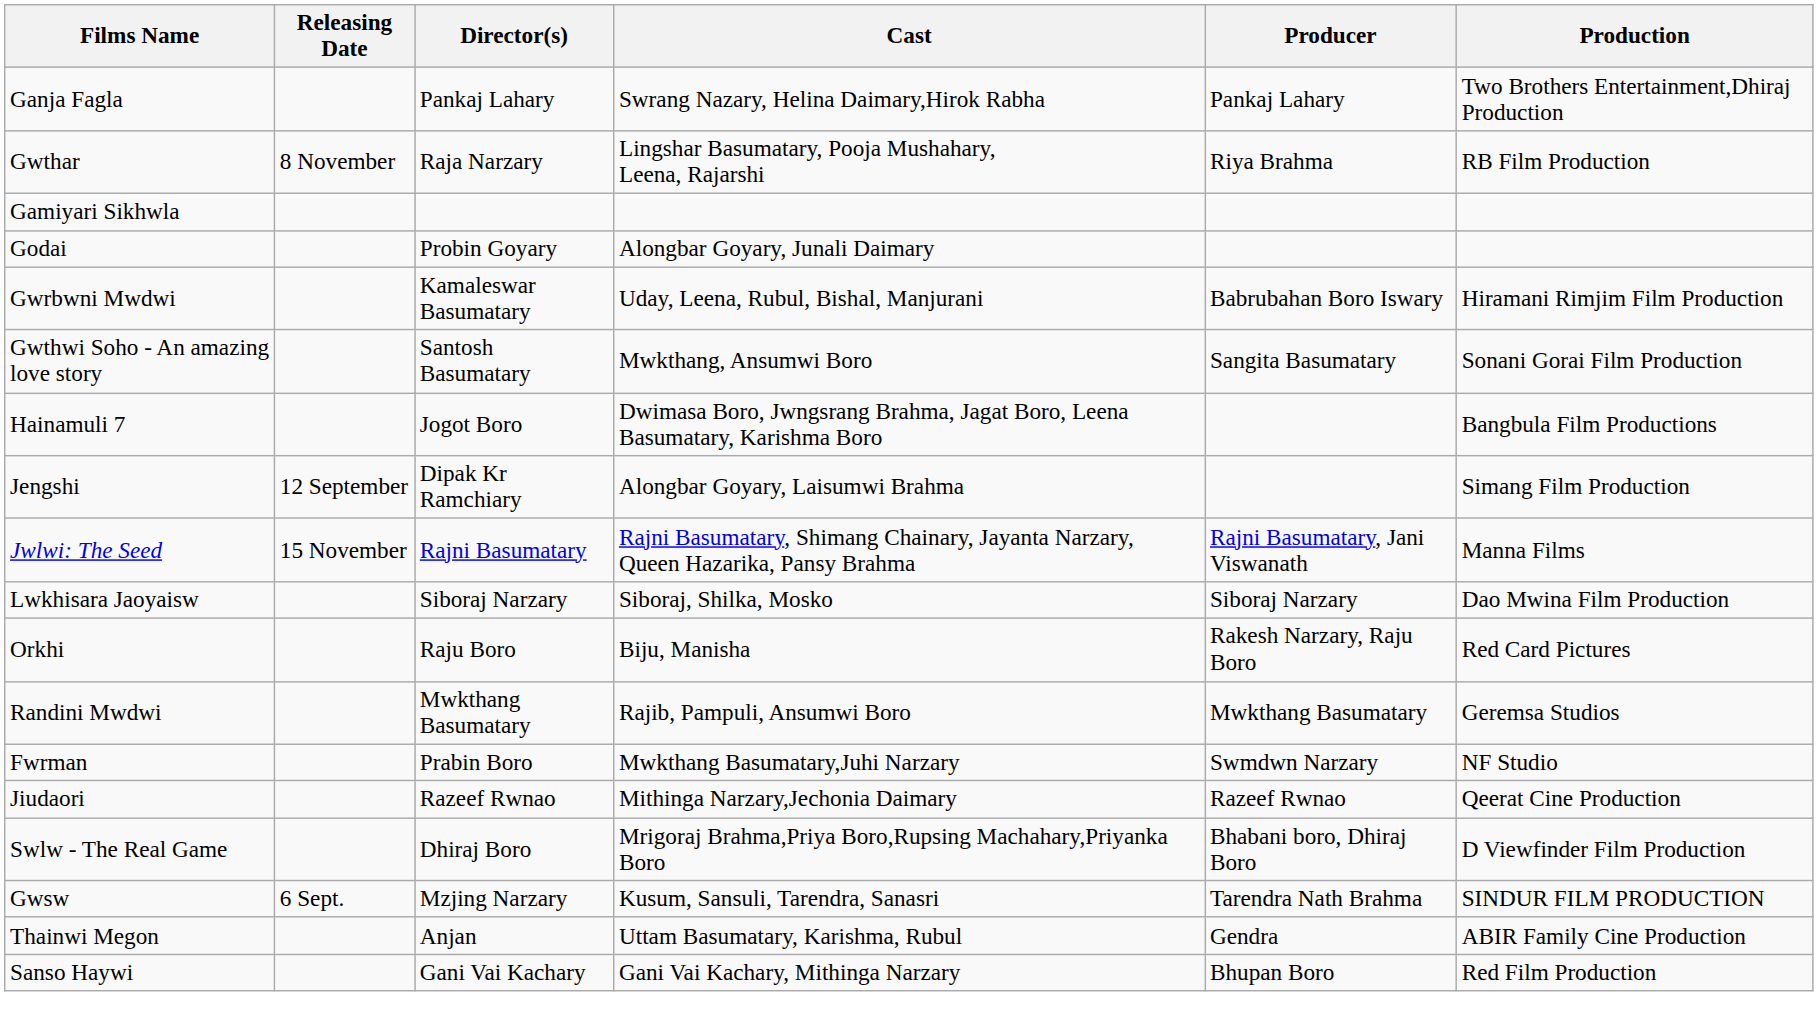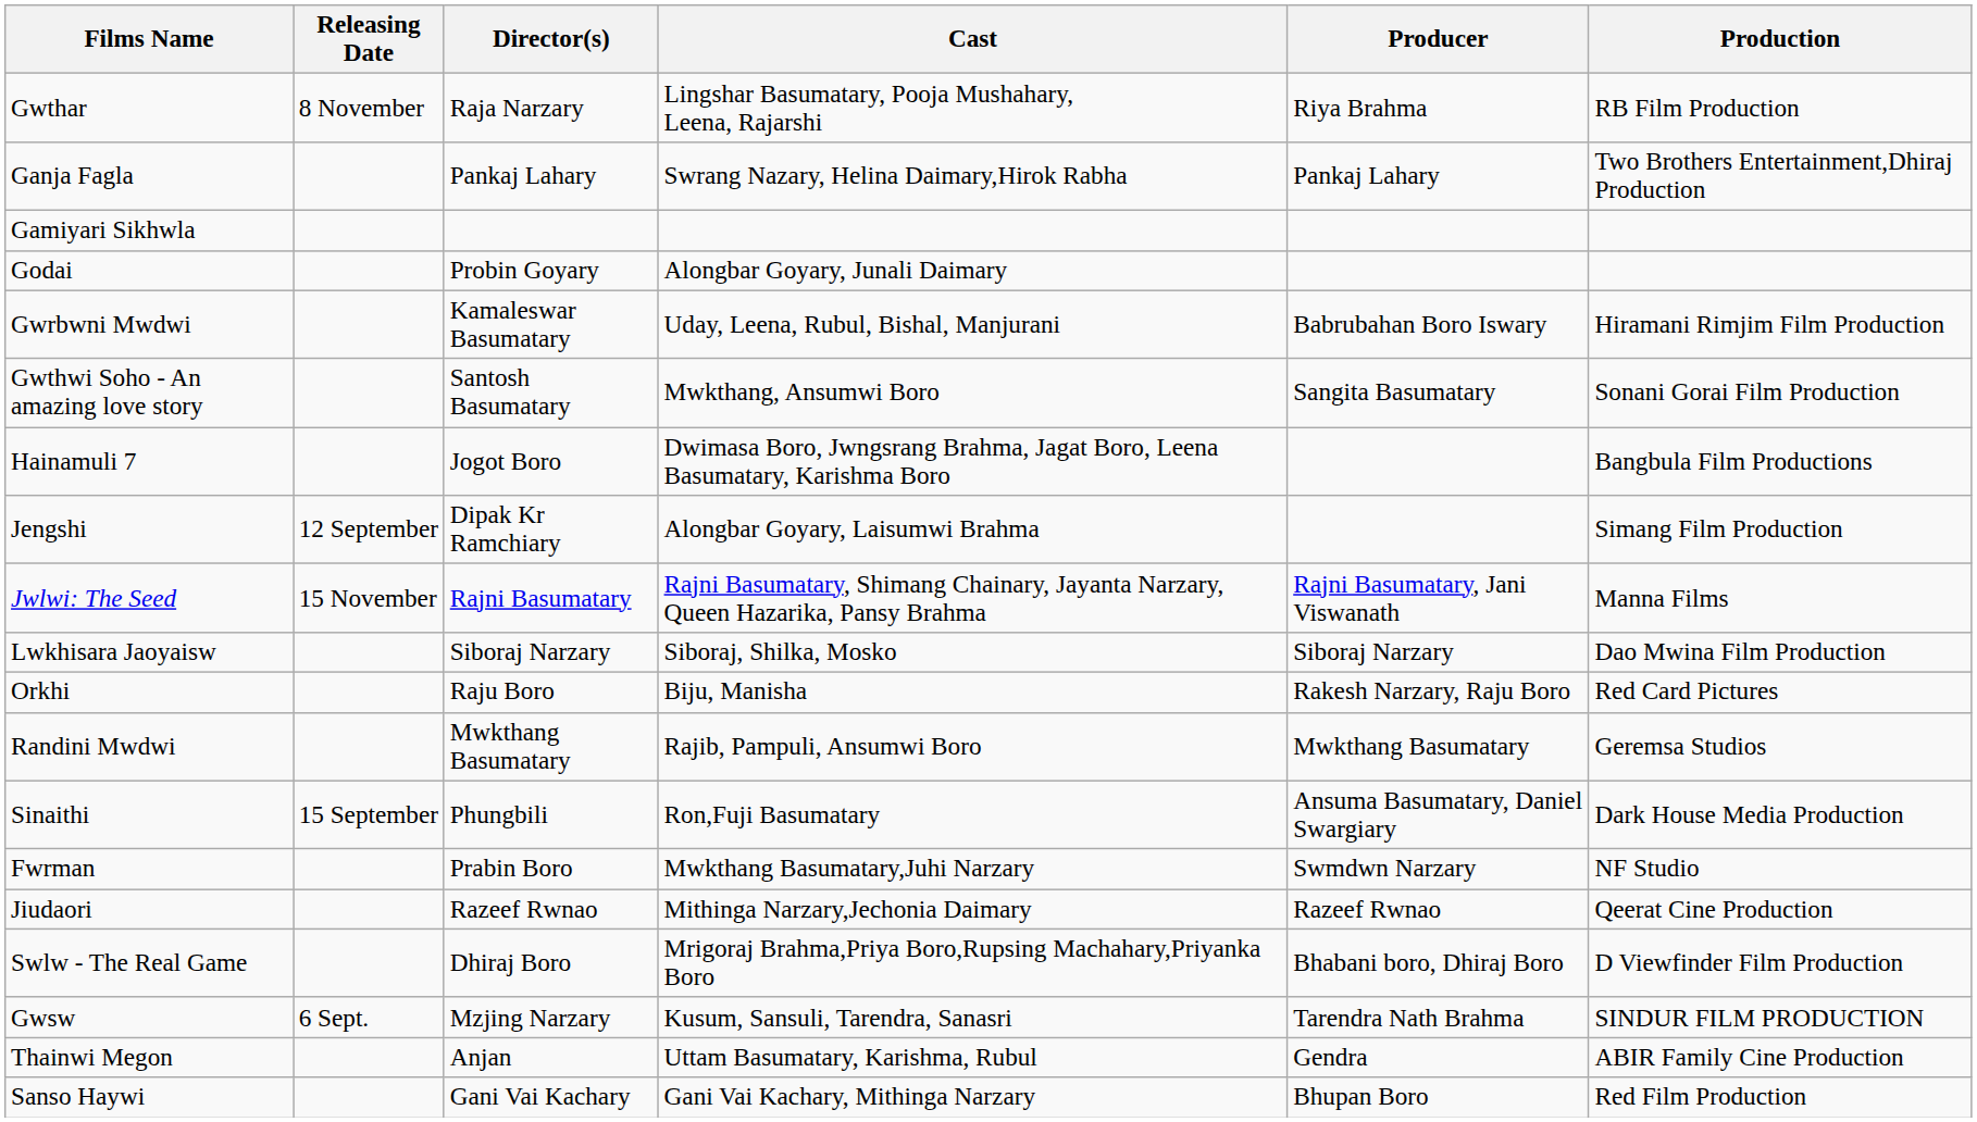 <table class="wikitable sortable">
 <tr>
 <th>Films Name</th>
 <th>Releasing Date</th>
 <th>Director(s)</th>
 <th>Cast</th>
 <th>Producer</th>
 <th>Production</th>
 </tr>
 <tr>
+<td>Gwthar</td>
+<td>8 November</td>
+<td>Raja Narzary</td>
+<td>Lingshar Basumatary, Pooja Mushahary,<br>Leena, Rajarshi</td>
+<td>Riya Brahma</td>
+<td>RB Film Production</td>
+</tr>
+<tr>
 <td>Ganja Fagla</td>
 <td></td>
 <td>Pankaj Lahary</td>
 <td>Swrang Nazary, Helina Daimary,Hirok Rabha</td>
 <td>Pankaj Lahary</td>
 <td>Two Brothers Entertainment,Dhiraj Production</td>
-</tr>
-<tr>
-<td>Gwthar</td>
-<td>8 November</td>
-<td>Raja Narzary</td>
-<td>Lingshar Basumatary, Pooja Mushahary,<br>Leena, Rajarshi</td>
-<td>Riya Brahma</td>
-<td>RB Film Production</td>
 </tr>
 <tr>
 <td>Gamiyari Sikhwla</td>
 <td></td>
 <td></td>
 <td></td>
 <td></td>
 <td></td>
 </tr>
 <tr>
 <td>Godai</td>
 <td></td>
 <td>Probin Goyary</td>
 <td>Alongbar Goyary, Junali Daimary</td>
 <td></td>
 <td></td>
 </tr>
 <tr>
 <td>Gwrbwni Mwdwi</td>
 <td></td>
 <td>Kamaleswar Basumatary</td>
 <td>Uday, Leena, Rubul, Bishal, Manjurani</td>
 <td>Babrubahan Boro Iswary</td>
 <td>Hiramani Rimjim Film Production</td>
 </tr>
 <tr>
 <td>Gwthwi Soho - An amazing love story</td>
 <td></td>
 <td>Santosh Basumatary</td>
 <td>Mwkthang, Ansumwi Boro</td>
 <td>Sangita Basumatary</td>
 <td>Sonani Gorai Film Production</td>
 </tr>
 <tr>
 <td>Hainamuli 7</td>
 <td></td>
 <td>Jogot Boro</td>
 <td>Dwimasa Boro, Jwngsrang Brahma, Jagat Boro, Leena Basumatary, Karishma Boro</td>
 <td></td>
 <td>Bangbula Film Productions</td>
 </tr>
 <tr>
 <td>Jengshi</td>
 <td>12 September</td>
 <td>Dipak Kr Ramchiary</td>
 <td>Alongbar Goyary, Laisumwi Brahma</td>
 <td></td>
 <td>Simang Film Production</td>
 </tr>
 <tr>
 <td><em><a href='#'>Jwlwi: The Seed</a></em></td>
 <td>15 November</td>
 <td><a href='#'>Rajni Basumatary</a></td>
 <td><a href='#'>Rajni Basumatary</a>, Shimang Chainary, Jayanta Narzary, Queen Hazarika, Pansy Brahma</td>
 <td><a href='#'>Rajni Basumatary</a>, Jani Viswanath</td>
 <td>Manna Films</td>
 </tr>
 <tr>
 <td>Lwkhisara Jaoyaisw</td>
 <td></td>
 <td>Siboraj Narzary</td>
 <td>Siboraj, Shilka, Mosko</td>
 <td>Siboraj Narzary</td>
 <td>Dao Mwina Film Production</td>
 </tr>
 <tr>
 <td>Orkhi</td>
 <td></td>
 <td>Raju Boro</td>
 <td>Biju, Manisha</td>
 <td>Rakesh Narzary, Raju Boro</td>
 <td>Red Card Pictures</td>
 </tr>
 <tr>
 <td>Randini Mwdwi</td>
 <td></td>
 <td>Mwkthang Basumatary</td>
 <td>Rajib, Pampuli, Ansumwi Boro</td>
 <td>Mwkthang Basumatary</td>
 <td>Geremsa Studios</td>
 </tr>
 <tr>
+<td>Sinaithi</td>
+<td>15 September</td>
+<td>Phungbili</td>
+<td>Ron,Fuji Basumatary</td>
+<td>Ansuma Basumatary, Daniel Swargiary</td>
+<td>Dark House Media Production</td>
+</tr>
+<tr>
 <td>Fwrman</td>
 <td></td>
 <td>Prabin Boro</td>
 <td>Mwkthang Basumatary,Juhi Narzary</td>
 <td>Swmdwn Narzary</td>
 <td>NF Studio</td>
 </tr>
 <tr>
 <td>Jiudaori</td>
 <td></td>
 <td>Razeef Rwnao</td>
 <td>Mithinga Narzary,Jechonia Daimary</td>
 <td>Razeef Rwnao</td>
 <td>Qeerat Cine Production</td>
 </tr>
 <tr>
 <td>Swlw - The Real Game</td>
 <td></td>
 <td>Dhiraj Boro</td>
 <td>Mrigoraj Brahma,Priya Boro,Rupsing Machahary,Priyanka Boro</td>
 <td>Bhabani boro, Dhiraj Boro</td>
 <td>D Viewfinder Film Production</td>
 </tr>
 <tr>
 <td>Gwsw</td>
 <td>6 Sept.</td>
 <td>Mzjing Narzary</td>
 <td>Kusum, Sansuli, Tarendra, Sanasri</td>
 <td>Tarendra Nath Brahma</td>
 <td>SINDUR FILM PRODUCTION</td>
 </tr>
 <tr>
 <td>Thainwi Megon</td>
 <td></td>
 <td>Anjan</td>
 <td>Uttam Basumatary, Karishma, Rubul</td>
 <td>Gendra</td>
 <td>ABIR Family Cine Production</td>
 </tr>
 <tr>
 <td>Sanso Haywi</td>
 <td></td>
 <td>Gani Vai Kachary</td>
 <td>Gani Vai Kachary, Mithinga Narzary</td>
 <td>Bhupan Boro</td>
 <td>Red Film Production</td>
 </tr>
 </table>
